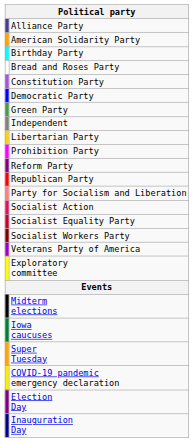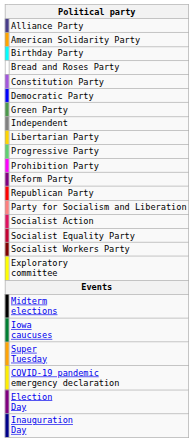 <table class="wikitable"  style="float:right; margin:11px">
 <tr>
 <th colspan=2>Political party</th>
 </tr>
 <tr>
 <td style="background:#483D8B;"></td>
 <td>Alliance Party</td>
 </tr>
 <tr>
 <td style="background:#FFA500;"></td>
 <td>American Solidarity Party</td>
 </tr>
 <tr>
 <td style="background:#00FFFF;"></td>
 <td>Birthday Party </td>
 </tr>
 <tr>
 <td style="background:#FFFFFF;"></td>
 <td>Bread and Roses Party</td>
 </tr>
 <tr>
 <td style="background:#A356DE;"></td>
 <td>Constitution Party</td>
 </tr>
 <tr>
 <td style="background:#00f;"></td>
 <td>Democratic Party</td>
 </tr>
 <tr>
 <td style="background:#4C994C;"></td>
 <td>Green Party</td>
 </tr>
 <tr>
 <td style="background:#808080;"></td>
 <td>Independent</td>
 </tr>
 <tr>
 <td style="background:#fed501;"></td>
 <td>Libertarian Party</td>
 </tr>
 <tr>
+<td style="background:#5FD170;"></td>
+<td>Progressive Party</td>
+</tr>
+<tr>
 <td style="background:#FF00FF;"></td>
 <td>Prohibition Party</td>
 </tr>
 <tr>
 <td style="background:#800080;"></td>
 <td>Reform Party</td>
 </tr>
 <tr>
 <td style="background:#f00;"></td>
 <td>Republican Party</td>
 </tr>
 <tr>
 <td style="background:#FF7F7F;"></td>
 <td>Party for Socialism and Liberation</td>
 </tr>
 <tr>
 <td style="background:#E0115F;"></td>
 <td>Socialist Action</td>
 </tr>
 <tr>
 <td style="background:#C40233;"></td>
 <td>Socialist Equality Party</td>
 </tr>
 <tr>
 <td style="background:#800000;"></td>
 <td>Socialist Workers Party</td>
-</tr>
-<tr>
-<td style="background:#9F00C5;"></td>
-<td>Veterans Party of America</td>
 </tr>
 <tr>
 <td style="background:#ff0;"></td>
 <td>Exploratory<br>committee</td>
 </tr>
 <tr>
 <th colspan=2>Events</th>
 </tr>
 <tr>
 <td style="background:#000000;"></td>
 <td><a href='#'>Midterm<br> elections</a></td>
 </tr>
 <tr>
 <td style="background:#007f33;"></td>
 <td><a href='#'>Iowa<br> caucuses</a></td>
 </tr>
 <tr>
 <td style="background:#FFA505"></td>
 <td><a href='#'>Super<br> Tuesday</a></td>
 </tr>
 <tr>
 <td style="background:#ffee00"></td>
 <td><a href='#'>COVID-19 pandemic</a> <br> emergency declaration</td>
 </tr>
 <tr>
 <td style="background:purple"></td>
 <td><a href='#'>Election<br> Day</a></td>
 </tr>
 <tr>
 <td style="background:darkblue"></td>
 <td><a href='#'>Inauguration<br> Day</a></td>
 </tr>
 </table>
